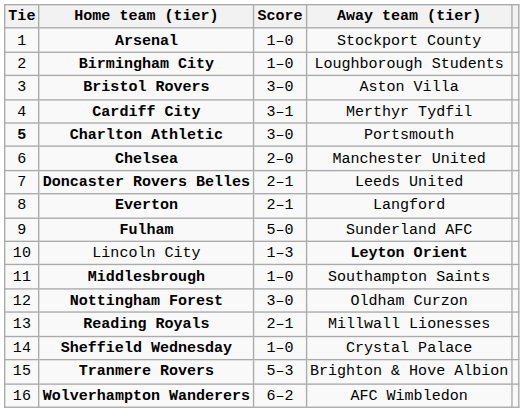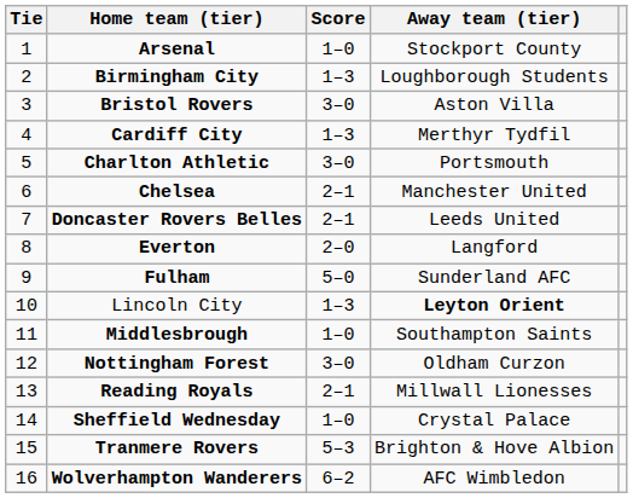 <table class="wikitable" style="text-align:center; font-size:85%">
 <tr>
 <th>Tie</th>
 <th>Home team (tier)</th>
 <th>Score</th>
 <th>Away team (tier)</th>
 <th></th>
 </tr>
 <tr>
 <td align="center">1</td>
 <td><strong>Arsenal</strong></td>
 <td align="center">1–0 </td>
 <td>Stockport County</td>
 <td></td>
 </tr>
 <tr>
 <td align="center">2</td>
 <td><strong>Birmingham City</strong></td>
-<td align="center">1–0</td>
+<td align="center">1–3</td>
 <td>Loughborough Students</td>
 <td></td>
 </tr>
 <tr>
 <td align="center">3</td>
 <td><strong>Bristol Rovers</strong></td>
 <td align="center">3–0</td>
 <td>Aston Villa</td>
 <td></td>
 </tr>
 <tr>
 <td align="center">4</td>
 <td><strong>Cardiff City</strong></td>
-<td align="center">3–1</td>
+<td align="center">1–3</td>
 <td>Merthyr Tydfil</td>
 <td></td>
 </tr>
 <tr>
-<td align="center"><strong>5</strong></td>
+<td align="center">5</td>
 <td><strong>Charlton Athletic</strong></td>
 <td align="center">3–0</td>
 <td>Portsmouth</td>
 <td></td>
 </tr>
 <tr>
 <td align="center">6</td>
 <td><strong>Chelsea</strong></td>
-<td align="center">2–0</td>
+<td align="center">2–1</td>
 <td>Manchester United</td>
 <td></td>
 </tr>
 <tr>
 <td align="center">7</td>
 <td><strong>Doncaster Rovers Belles</strong></td>
 <td align="center">2–1</td>
 <td>Leeds United</td>
 <td></td>
 </tr>
 <tr>
 <td align="center">8</td>
 <td><strong>Everton</strong></td>
-<td align="center">2–1</td>
+<td align="center">2–0</td>
 <td>Langford</td>
 <td></td>
 </tr>
 <tr>
 <td align="center">9</td>
 <td><strong>Fulham</strong></td>
 <td align="center">5–0</td>
 <td>Sunderland AFC</td>
 <td></td>
 </tr>
 <tr>
 <td align="center">10</td>
 <td>Lincoln City</td>
 <td align="center">1–3</td>
 <td><strong>Leyton Orient</strong></td>
 <td></td>
 </tr>
 <tr>
 <td align="center">11</td>
 <td><strong>Middlesbrough</strong></td>
 <td align="center">1–0 </td>
 <td>Southampton Saints</td>
 <td></td>
 </tr>
 <tr>
 <td align="center">12</td>
 <td><strong>Nottingham Forest</strong></td>
 <td align="center">3–0</td>
 <td>Oldham Curzon</td>
 <td></td>
 </tr>
 <tr>
 <td align="center">13</td>
 <td><strong>Reading Royals</strong></td>
 <td align="center">2–1</td>
 <td>Millwall Lionesses</td>
 <td></td>
 </tr>
 <tr>
 <td align="center">14</td>
 <td><strong>Sheffield Wednesday</strong></td>
 <td align="center">1–0</td>
 <td>Crystal Palace</td>
 <td></td>
 </tr>
 <tr>
 <td align="center">15</td>
 <td><strong>Tranmere Rovers</strong></td>
 <td align="center">5–3</td>
 <td>Brighton & Hove Albion</td>
 <td></td>
 </tr>
 <tr>
 <td align="center">16</td>
 <td><strong>Wolverhampton Wanderers</strong></td>
 <td align="center">6–2</td>
 <td>AFC Wimbledon</td>
 <td></td>
 </tr>
 </table>
